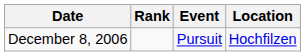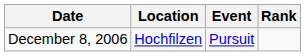 <table class="wikitable sortable" style="font-size:90%" style="text-align:center">
 <tr>
 <th>Date</th>
+<th>Location</th>
+<th>Event</th>
 <th>Rank</th>
-<th>Event</th>
-<th>Location</th>
 </tr>
 <tr>
 <td>December 8, 2006</td>
+<td><a href='#'>Hochfilzen</a></td>
+<td><a href='#'>Pursuit</a></td>
 <td></td>
-<td><a href='#'>Pursuit</a></td>
-<td><a href='#'>Hochfilzen</a></td>
 </tr>
 </table>
